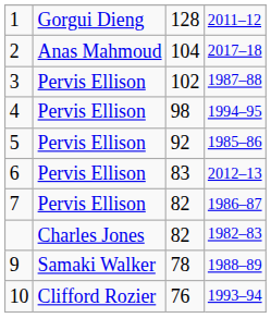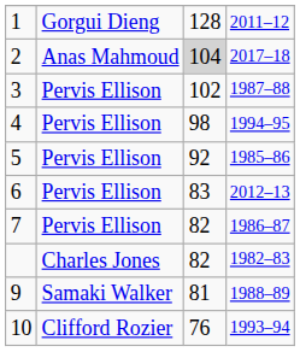 <table class="wikitable">
 <tr>
 </tr>
 <tr>
 <td>1</td>
 <td><a href='#'>Gorgui Dieng</a></td>
 <td>128</td>
 <td style="font-size:80%;"><a href='#'>2011–12</a></td>
 </tr>
 <tr>
 <td>2</td>
 <td><a href='#'>Anas Mahmoud</a></td>
-<td>104</td>
+<td style="background: lightgrey;">104</td>
 <td style="font-size:80%;"><a href='#'>2017–18</a></td>
 </tr>
 <tr>
 <td>3</td>
 <td><a href='#'>Pervis Ellison</a></td>
 <td>102</td>
 <td style="font-size:80%;"><a href='#'>1987–88</a></td>
 </tr>
 <tr>
 <td>4</td>
 <td><a href='#'>Pervis Ellison</a></td>
 <td>98</td>
 <td style="font-size:80%;"><a href='#'>1994–95</a></td>
 </tr>
 <tr>
 <td>5</td>
 <td><a href='#'>Pervis Ellison</a></td>
 <td>92</td>
 <td style="font-size:80%;"><a href='#'>1985–86</a></td>
 </tr>
 <tr>
 <td>6</td>
 <td><a href='#'>Pervis Ellison</a></td>
 <td>83</td>
 <td style="font-size:80%;"><a href='#'>2012–13</a></td>
 </tr>
 <tr>
 <td>7</td>
 <td><a href='#'>Pervis Ellison</a></td>
 <td>82</td>
 <td style="font-size:80%;"><a href='#'>1986–87</a></td>
 </tr>
 <tr>
 <td></td>
 <td><a href='#'>Charles Jones</a></td>
 <td>82</td>
 <td style="font-size:80%;"><a href='#'>1982–83</a></td>
 </tr>
 <tr>
 <td>9</td>
 <td><a href='#'>Samaki Walker</a></td>
-<td>78</td>
+<td>81</td>
 <td style="font-size:80%;"><a href='#'>1988–89</a></td>
 </tr>
 <tr>
 <td>10</td>
 <td><a href='#'>Clifford Rozier</a></td>
 <td>76</td>
 <td style="font-size:80%;"><a href='#'>1993–94</a></td>
 </tr>
 </table>
